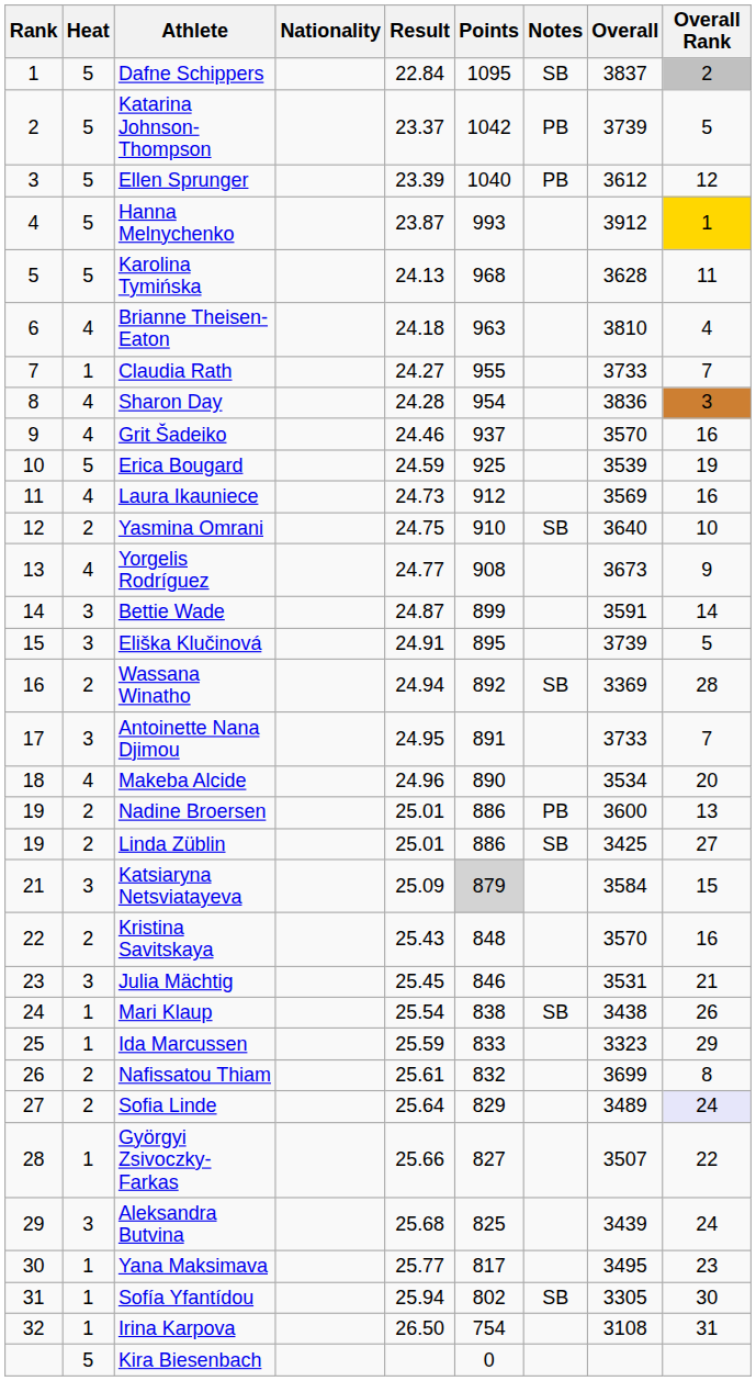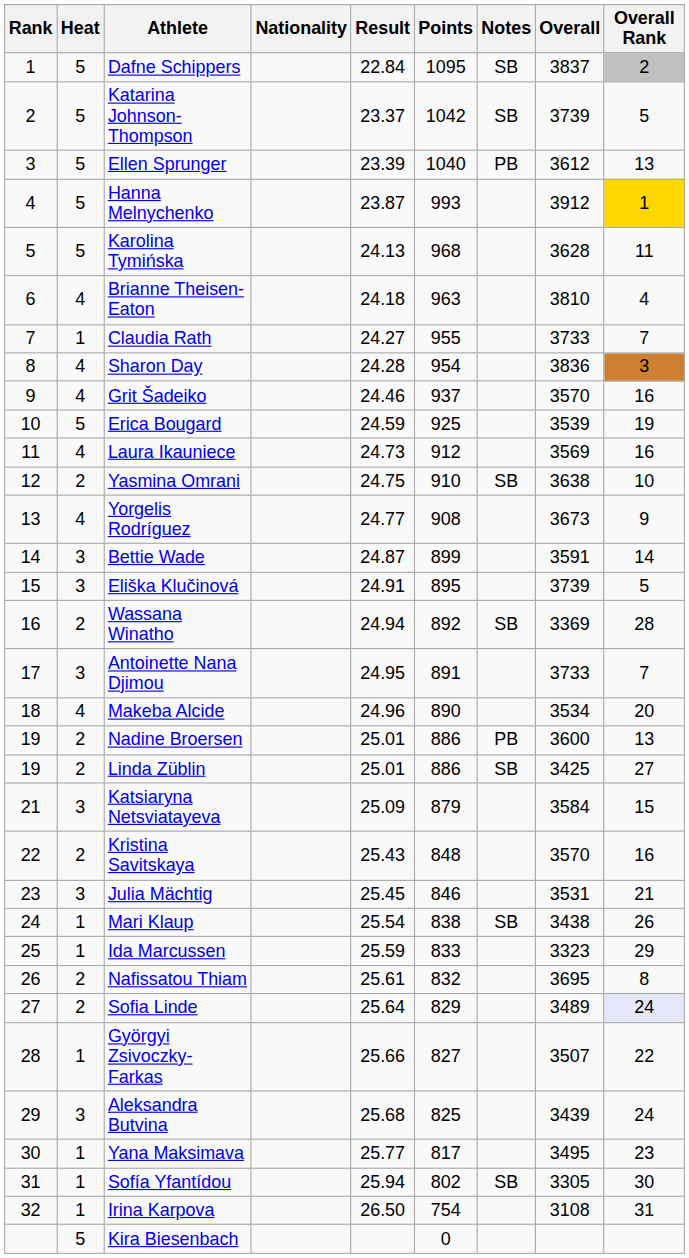 <table class="wikitable sortable" style="text-align:center">
 <tr>
 <th>Rank</th>
 <th>Heat</th>
 <th>Athlete</th>
 <th>Nationality</th>
 <th>Result</th>
 <th>Points</th>
 <th>Notes</th>
 <th>Overall</th>
 <th>Overall Rank</th>
 </tr>
 <tr>
 <td>1</td>
 <td>5</td>
 <td align=left><a href='#'>Dafne Schippers</a></td>
 <td align=left></td>
 <td>22.84</td>
 <td>1095</td>
 <td>SB</td>
 <td>3837</td>
 <td style="background-color:#c0c0c0">2</td>
 </tr>
 <tr>
 <td>2</td>
 <td>5</td>
 <td align=left><a href='#'>Katarina Johnson-Thompson</a></td>
 <td align=left></td>
 <td>23.37</td>
 <td>1042</td>
-<td>PB</td>
+<td>SB</td>
 <td>3739</td>
 <td>5</td>
 </tr>
 <tr>
 <td>3</td>
 <td>5</td>
 <td align=left><a href='#'>Ellen Sprunger</a></td>
 <td align=left></td>
 <td>23.39</td>
 <td>1040</td>
 <td>PB</td>
 <td>3612</td>
-<td>12</td>
+<td>13</td>
 </tr>
 <tr>
 <td>4</td>
 <td>5</td>
 <td align=left><a href='#'>Hanna Melnychenko</a></td>
 <td align=left></td>
 <td>23.87</td>
 <td>993</td>
 <td></td>
 <td>3912</td>
 <td style="background-color:#ffd700">1</td>
 </tr>
 <tr>
 <td>5</td>
 <td>5</td>
 <td align=left><a href='#'>Karolina Tymińska</a></td>
 <td align=left></td>
 <td>24.13</td>
 <td>968</td>
 <td></td>
 <td>3628</td>
 <td>11</td>
 </tr>
 <tr>
 <td>6</td>
 <td>4</td>
 <td align=left><a href='#'>Brianne Theisen-Eaton</a></td>
 <td align=left></td>
 <td>24.18</td>
 <td>963</td>
 <td></td>
 <td>3810</td>
 <td>4</td>
 </tr>
 <tr>
 <td>7</td>
 <td>1</td>
 <td align=left><a href='#'>Claudia Rath</a></td>
 <td align=left></td>
 <td>24.27</td>
 <td>955</td>
 <td></td>
 <td>3733</td>
 <td>7</td>
 </tr>
 <tr>
 <td>8</td>
 <td>4</td>
 <td align=left><a href='#'>Sharon Day</a></td>
 <td align=left></td>
 <td>24.28</td>
 <td>954</td>
 <td></td>
 <td>3836</td>
 <td style="background-color:#cd7f32">3</td>
 </tr>
 <tr>
 <td>9</td>
 <td>4</td>
 <td align=left><a href='#'>Grit Šadeiko</a></td>
 <td align=left></td>
 <td>24.46</td>
 <td>937</td>
 <td></td>
 <td>3570</td>
 <td>16</td>
 </tr>
 <tr>
 <td>10</td>
 <td>5</td>
 <td align=left><a href='#'>Erica Bougard</a></td>
 <td align=left></td>
 <td>24.59</td>
 <td>925</td>
 <td></td>
 <td>3539</td>
 <td>19</td>
 </tr>
 <tr>
 <td>11</td>
 <td>4</td>
 <td align=left><a href='#'>Laura Ikauniece</a></td>
 <td align=left></td>
 <td>24.73</td>
 <td>912</td>
 <td></td>
 <td>3569</td>
 <td>16</td>
 </tr>
 <tr>
 <td>12</td>
 <td>2</td>
 <td align=left><a href='#'>Yasmina Omrani</a></td>
 <td align=left></td>
 <td>24.75</td>
 <td>910</td>
 <td>SB</td>
-<td>3640</td>
+<td>3638</td>
 <td>10</td>
 </tr>
 <tr>
 <td>13</td>
 <td>4</td>
 <td align=left><a href='#'>Yorgelis Rodríguez</a></td>
 <td align=left></td>
 <td>24.77</td>
 <td>908</td>
 <td></td>
 <td>3673</td>
 <td>9</td>
 </tr>
 <tr>
 <td>14</td>
 <td>3</td>
 <td align=left><a href='#'>Bettie Wade</a></td>
 <td align=left></td>
 <td>24.87</td>
 <td>899</td>
 <td></td>
 <td>3591</td>
 <td>14</td>
 </tr>
 <tr>
 <td>15</td>
 <td>3</td>
 <td align=left><a href='#'>Eliška Klučinová</a></td>
 <td align=left></td>
 <td>24.91</td>
 <td>895</td>
 <td></td>
 <td>3739</td>
 <td>5</td>
 </tr>
 <tr>
 <td>16</td>
 <td>2</td>
 <td align=left><a href='#'>Wassana Winatho</a></td>
 <td align=left></td>
 <td>24.94</td>
 <td>892</td>
 <td>SB</td>
 <td>3369</td>
 <td>28</td>
 </tr>
 <tr>
 <td>17</td>
 <td>3</td>
 <td align=left><a href='#'>Antoinette Nana Djimou</a></td>
 <td align=left></td>
 <td>24.95</td>
 <td>891</td>
 <td></td>
 <td>3733</td>
 <td>7</td>
 </tr>
 <tr>
 <td>18</td>
 <td>4</td>
 <td align=left><a href='#'>Makeba Alcide</a></td>
 <td align=left></td>
 <td>24.96</td>
 <td>890</td>
 <td></td>
 <td>3534</td>
 <td>20</td>
 </tr>
 <tr>
 <td>19</td>
 <td>2</td>
 <td align=left><a href='#'>Nadine Broersen</a></td>
 <td align=left></td>
 <td>25.01</td>
 <td>886</td>
 <td>PB</td>
 <td>3600</td>
 <td>13</td>
 </tr>
 <tr>
 <td>19</td>
 <td>2</td>
 <td align=left><a href='#'>Linda Züblin</a></td>
 <td align=left></td>
 <td>25.01</td>
 <td>886</td>
 <td>SB</td>
 <td>3425</td>
 <td>27</td>
 </tr>
 <tr>
 <td>21</td>
 <td>3</td>
 <td align=left><a href='#'>Katsiaryna Netsviatayeva</a></td>
 <td align=left></td>
 <td>25.09</td>
-<td style="background: lightgrey;">879</td>
+<td>879</td>
 <td></td>
 <td>3584</td>
 <td>15</td>
 </tr>
 <tr>
 <td>22</td>
 <td>2</td>
 <td align=left><a href='#'>Kristina Savitskaya</a></td>
 <td align=left></td>
 <td>25.43</td>
 <td>848</td>
 <td></td>
 <td>3570</td>
 <td>16</td>
 </tr>
 <tr>
 <td>23</td>
 <td>3</td>
 <td align=left><a href='#'>Julia Mächtig</a></td>
 <td align=left></td>
 <td>25.45</td>
 <td>846</td>
 <td></td>
 <td>3531</td>
 <td>21</td>
 </tr>
 <tr>
 <td>24</td>
 <td>1</td>
 <td align=left><a href='#'>Mari Klaup</a></td>
 <td align=left></td>
 <td>25.54</td>
 <td>838</td>
 <td>SB</td>
 <td>3438</td>
 <td>26</td>
 </tr>
 <tr>
 <td>25</td>
 <td>1</td>
 <td align=left><a href='#'>Ida Marcussen</a></td>
 <td align=left></td>
 <td>25.59</td>
 <td>833</td>
 <td></td>
 <td>3323</td>
 <td>29</td>
 </tr>
 <tr>
 <td>26</td>
 <td>2</td>
 <td align=left><a href='#'>Nafissatou Thiam</a></td>
 <td align=left></td>
 <td>25.61</td>
 <td>832</td>
 <td></td>
-<td>3699</td>
+<td>3695</td>
 <td>8</td>
 </tr>
 <tr>
 <td>27</td>
 <td>2</td>
 <td align=left><a href='#'>Sofia Linde</a></td>
 <td align=left></td>
 <td>25.64</td>
 <td>829</td>
 <td></td>
 <td>3489</td>
 <td style="background: lavender;">24</td>
 </tr>
 <tr>
 <td>28</td>
 <td>1</td>
 <td align=left><a href='#'>Györgyi Zsivoczky-Farkas</a></td>
 <td align=left></td>
 <td>25.66</td>
 <td>827</td>
 <td></td>
 <td>3507</td>
 <td>22</td>
 </tr>
 <tr>
 <td>29</td>
 <td>3</td>
 <td align=left><a href='#'>Aleksandra Butvina</a></td>
 <td align=left></td>
 <td>25.68</td>
 <td>825</td>
 <td></td>
 <td>3439</td>
 <td>24</td>
 </tr>
 <tr>
 <td>30</td>
 <td>1</td>
 <td align=left><a href='#'>Yana Maksimava</a></td>
 <td align=left></td>
 <td>25.77</td>
 <td>817</td>
 <td></td>
 <td>3495</td>
 <td>23</td>
 </tr>
 <tr>
 <td>31</td>
 <td>1</td>
 <td align=left><a href='#'>Sofía Yfantídou</a></td>
 <td align=left></td>
 <td>25.94</td>
 <td>802</td>
 <td>SB</td>
 <td>3305</td>
 <td>30</td>
 </tr>
 <tr>
 <td>32</td>
 <td>1</td>
 <td align=left><a href='#'>Irina Karpova</a></td>
 <td align=left></td>
 <td>26.50</td>
 <td>754</td>
 <td></td>
 <td>3108</td>
 <td>31</td>
 </tr>
 <tr>
 <td></td>
 <td>5</td>
 <td align=left><a href='#'>Kira Biesenbach</a></td>
 <td align=left></td>
 <td></td>
 <td>0</td>
 <td></td>
 <td></td>
 <td></td>
 </tr>
 </table>
